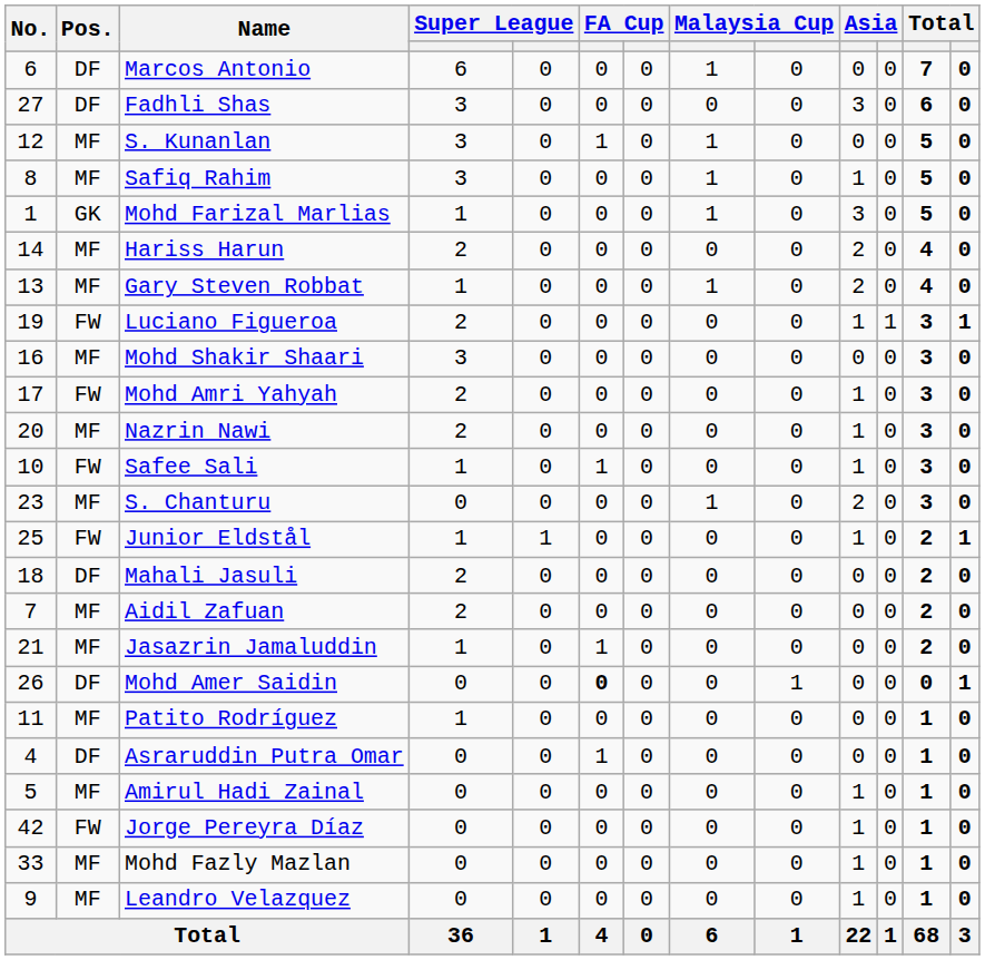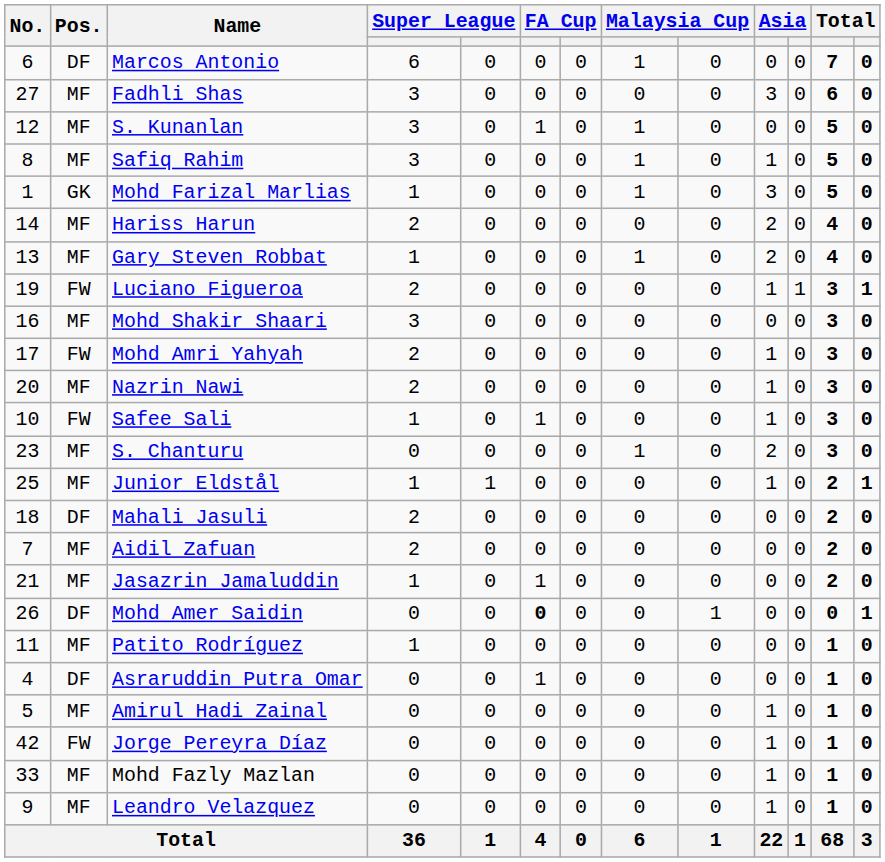 <table class="wikitable sortable" style="text-align: center;">
 <tr>
 <th rowspan="2">No.</th>
 <th rowspan="2">Pos.</th>
 <th rowspan="2">Name</th>
 <th colspan="2"><a href='#'>Super League</a></th>
 <th colspan="2"><a href='#'>FA Cup</a></th>
 <th colspan="2"><a href='#'>Malaysia Cup</a></th>
 <th colspan="2"><a href='#'>Asia</a></th>
 <th colspan="2">Total</th>
 </tr>
 <tr>
 <th></th>
 <th></th>
 <th></th>
 <th></th>
 <th></th>
 <th></th>
 <th></th>
 <th></th>
 <th></th>
 <th></th>
 </tr>
 <tr>
 <td>6</td>
 <td>DF</td>
 <td align=left> <a href='#'>Marcos Antonio</a></td>
 <td>6</td>
 <td>0</td>
 <td>0</td>
 <td>0</td>
 <td>1</td>
 <td>0</td>
 <td>0</td>
 <td>0</td>
 <td><strong>7</strong></td>
 <td><strong>0</strong></td>
 </tr>
 <tr>
 <td>27</td>
-<td>DF</td>
+<td>MF</td>
 <td align=left> <a href='#'>Fadhli Shas</a></td>
 <td>3</td>
 <td>0</td>
 <td>0</td>
 <td>0</td>
 <td>0</td>
 <td>0</td>
 <td>3</td>
 <td>0</td>
 <td><strong>6</strong></td>
 <td><strong>0</strong></td>
 </tr>
 <tr>
 <td>12</td>
 <td>MF</td>
 <td align=left> <a href='#'>S. Kunanlan</a></td>
 <td>3</td>
 <td>0</td>
 <td>1</td>
 <td>0</td>
 <td>1</td>
 <td>0</td>
 <td>0</td>
 <td>0</td>
 <td><strong>5</strong></td>
 <td><strong>0</strong></td>
 </tr>
 <tr>
 <td>8</td>
 <td>MF</td>
 <td align=left> <a href='#'>Safiq Rahim</a></td>
 <td>3</td>
 <td>0</td>
 <td>0</td>
 <td>0</td>
 <td>1</td>
 <td>0</td>
 <td>1</td>
 <td>0</td>
 <td><strong>5</strong></td>
 <td><strong>0</strong></td>
 </tr>
 <tr>
 <td>1</td>
 <td>GK</td>
 <td align=left> <a href='#'>Mohd Farizal Marlias</a></td>
 <td>1</td>
 <td>0</td>
 <td>0</td>
 <td>0</td>
 <td>1</td>
 <td>0</td>
 <td>3</td>
 <td>0</td>
 <td><strong>5</strong></td>
 <td><strong>0</strong></td>
 </tr>
 <tr>
 <td>14</td>
 <td>MF</td>
 <td align=left> <a href='#'>Hariss Harun</a></td>
 <td>2</td>
 <td>0</td>
 <td>0</td>
 <td>0</td>
 <td>0</td>
 <td>0</td>
 <td>2</td>
 <td>0</td>
 <td><strong>4</strong></td>
 <td><strong>0</strong></td>
 </tr>
 <tr>
 <td>13</td>
 <td>MF</td>
 <td align=left> <a href='#'>Gary Steven Robbat</a></td>
 <td>1</td>
 <td>0</td>
 <td>0</td>
 <td>0</td>
 <td>1</td>
 <td>0</td>
 <td>2</td>
 <td>0</td>
 <td><strong>4</strong></td>
 <td><strong>0</strong></td>
 </tr>
 <tr>
 <td>19</td>
 <td>FW</td>
 <td align=left> <a href='#'>Luciano Figueroa</a></td>
 <td>2</td>
 <td>0</td>
 <td>0</td>
 <td>0</td>
 <td>0</td>
 <td>0</td>
 <td>1</td>
 <td>1</td>
 <td><strong>3</strong></td>
 <td><strong>1</strong></td>
 </tr>
 <tr>
 <td>16</td>
 <td>MF</td>
 <td align=left> <a href='#'>Mohd Shakir Shaari</a></td>
 <td>3</td>
 <td>0</td>
 <td>0</td>
 <td>0</td>
 <td>0</td>
 <td>0</td>
 <td>0</td>
 <td>0</td>
 <td><strong>3</strong></td>
 <td><strong>0</strong></td>
 </tr>
 <tr>
 <td>17</td>
 <td>FW</td>
 <td align=left> <a href='#'>Mohd Amri Yahyah</a></td>
 <td>2</td>
 <td>0</td>
 <td>0</td>
 <td>0</td>
 <td>0</td>
 <td>0</td>
 <td>1</td>
 <td>0</td>
 <td><strong>3</strong></td>
 <td><strong>0</strong></td>
 </tr>
 <tr>
 <td>20</td>
 <td>MF</td>
 <td align=left> <a href='#'>Nazrin Nawi</a></td>
 <td>2</td>
 <td>0</td>
 <td>0</td>
 <td>0</td>
 <td>0</td>
 <td>0</td>
 <td>1</td>
 <td>0</td>
 <td><strong>3</strong></td>
 <td><strong>0</strong></td>
 </tr>
 <tr>
 <td>10</td>
 <td>FW</td>
 <td align=left> <a href='#'>Safee Sali</a></td>
 <td>1</td>
 <td>0</td>
 <td>1</td>
 <td>0</td>
 <td>0</td>
 <td>0</td>
 <td>1</td>
 <td>0</td>
 <td><strong>3</strong></td>
 <td><strong>0</strong></td>
 </tr>
 <tr>
 <td>23</td>
 <td>MF</td>
 <td align=left> <a href='#'>S. Chanturu</a></td>
 <td>0</td>
 <td>0</td>
 <td>0</td>
 <td>0</td>
 <td>1</td>
 <td>0</td>
 <td>2</td>
 <td>0</td>
 <td><strong>3</strong></td>
 <td><strong>0</strong></td>
 </tr>
 <tr>
 <td>25</td>
-<td>FW</td>
+<td>MF</td>
 <td align=left> <a href='#'>Junior Eldstål</a></td>
 <td>1</td>
 <td>1</td>
 <td>0</td>
 <td>0</td>
 <td>0</td>
 <td>0</td>
 <td>1</td>
 <td>0</td>
 <td><strong>2</strong></td>
 <td><strong>1</strong></td>
 </tr>
 <tr>
 <td>18</td>
 <td>DF</td>
 <td align=left> <a href='#'>Mahali Jasuli</a></td>
 <td>2</td>
 <td>0</td>
 <td>0</td>
 <td>0</td>
 <td>0</td>
 <td>0</td>
 <td>0</td>
 <td>0</td>
 <td><strong>2</strong></td>
 <td><strong>0</strong></td>
 </tr>
 <tr>
 <td>7</td>
 <td>MF</td>
 <td align=left> <a href='#'>Aidil Zafuan</a></td>
 <td>2</td>
 <td>0</td>
 <td>0</td>
 <td>0</td>
 <td>0</td>
 <td>0</td>
 <td>0</td>
 <td>0</td>
 <td><strong>2</strong></td>
 <td><strong>0</strong></td>
 </tr>
 <tr>
 <td>21</td>
 <td>MF</td>
 <td align=left> <a href='#'>Jasazrin Jamaluddin</a></td>
 <td>1</td>
 <td>0</td>
 <td>1</td>
 <td>0</td>
 <td>0</td>
 <td>0</td>
 <td>0</td>
 <td>0</td>
 <td><strong>2</strong></td>
 <td><strong>0</strong></td>
 </tr>
 <tr>
 <td>26</td>
 <td>DF</td>
 <td align=left> <a href='#'>Mohd Amer Saidin</a></td>
 <td>0</td>
 <td>0</td>
 <td><strong>0</strong></td>
 <td>0</td>
 <td>0</td>
 <td>1</td>
 <td>0</td>
 <td>0</td>
 <td><strong>0</strong></td>
 <td><strong>1</strong></td>
 </tr>
 <tr>
 <td>11</td>
 <td>MF</td>
 <td align=left> <a href='#'>Patito Rodríguez</a></td>
 <td>1</td>
 <td>0</td>
 <td>0</td>
 <td>0</td>
 <td>0</td>
 <td>0</td>
 <td>0</td>
 <td>0</td>
 <td><strong>1</strong></td>
 <td><strong>0</strong></td>
 </tr>
 <tr>
 <td>4</td>
 <td>DF</td>
 <td align=left> <a href='#'>Asraruddin Putra Omar</a></td>
 <td>0</td>
 <td>0</td>
 <td>1</td>
 <td>0</td>
 <td>0</td>
 <td>0</td>
 <td>0</td>
 <td>0</td>
 <td><strong>1</strong></td>
 <td><strong>0</strong></td>
 </tr>
 <tr>
 <td>5</td>
 <td>MF</td>
 <td align=left> <a href='#'>Amirul Hadi Zainal</a></td>
 <td>0</td>
 <td>0</td>
 <td>0</td>
 <td>0</td>
 <td>0</td>
 <td>0</td>
 <td>1</td>
 <td>0</td>
 <td><strong>1</strong></td>
 <td><strong>0</strong></td>
 </tr>
 <tr>
 <td>42</td>
 <td>FW</td>
 <td align=left> <a href='#'>Jorge Pereyra Díaz</a></td>
 <td>0</td>
 <td>0</td>
 <td>0</td>
 <td>0</td>
 <td>0</td>
 <td>0</td>
 <td>1</td>
 <td>0</td>
 <td><strong>1</strong></td>
 <td><strong>0</strong></td>
 </tr>
 <tr>
 <td>33</td>
 <td>MF</td>
 <td align=left> Mohd Fazly Mazlan</td>
 <td>0</td>
 <td>0</td>
 <td>0</td>
 <td>0</td>
 <td>0</td>
 <td>0</td>
 <td>1</td>
 <td>0</td>
 <td><strong>1</strong></td>
 <td><strong>0</strong></td>
 </tr>
 <tr>
 <td>9</td>
 <td>MF</td>
 <td align=left> <a href='#'>Leandro Velazquez</a></td>
 <td>0</td>
 <td>0</td>
 <td>0</td>
 <td>0</td>
 <td>0</td>
 <td>0</td>
 <td>1</td>
 <td>0</td>
 <td><strong>1</strong></td>
 <td><strong>0</strong></td>
 </tr>
 <tr>
 <th colspan=3>Total</th>
 <th>36</th>
 <th>1</th>
 <th>4</th>
 <th>0</th>
 <th>6</th>
 <th>1</th>
 <th>22</th>
 <th>1</th>
 <th>68</th>
 <th>3</th>
 </tr>
 </table>
